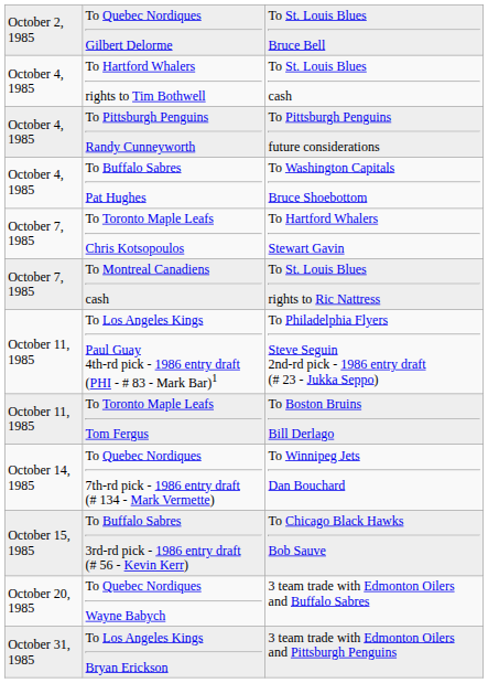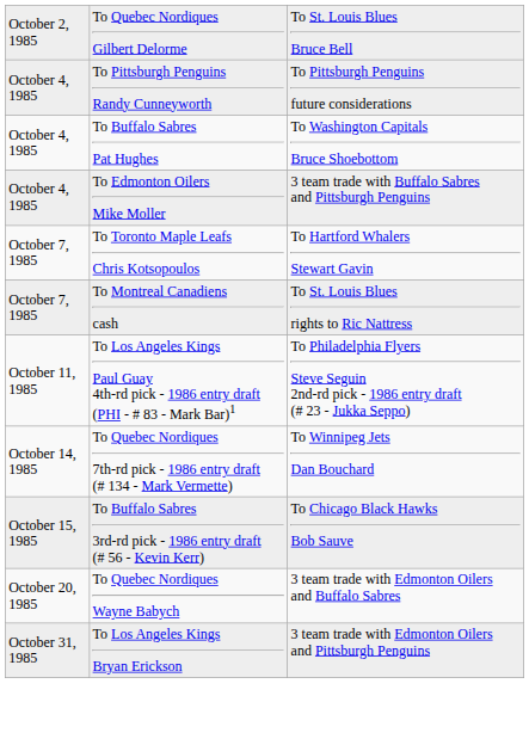 <table class="wikitable" style="border:1px solid #999; width:580px;">
 <tr style="background:#eee;">
 <td>October 2,<br>1985</td>
 <td valign="top">To <a href='#'>Quebec Nordiques</a><hr><a href='#'>Gilbert Delorme</a></td>
 <td valign="top">To <a href='#'>St. Louis Blues</a><hr><a href='#'>Bruce Bell</a></td>
-</tr>
-<tr>
-<td>October 4,<br>1985</td>
-<td valign="top">To <a href='#'>Hartford Whalers</a><hr>rights to <a href='#'>Tim Bothwell</a></td>
-<td valign="top">To <a href='#'>St. Louis Blues</a><hr>cash</td>
 </tr>
 <tr style="background:#eee;">
 <td>October 4,<br>1985</td>
 <td valign="top">To <a href='#'>Pittsburgh Penguins</a><hr><a href='#'>Randy Cunneyworth</a></td>
 <td valign="top">To <a href='#'>Pittsburgh Penguins</a><hr>future considerations</td>
 </tr>
 <tr>
 <td>October 4,<br>1985</td>
 <td valign="top">To <a href='#'>Buffalo Sabres</a><hr><a href='#'>Pat Hughes</a></td>
 <td valign="top">To <a href='#'>Washington Capitals</a><hr><a href='#'>Bruce Shoebottom</a></td>
+</tr>
+<tr style="background:#eee;">
+<td>October 4,<br>1985</td>
+<td valign="top">To <a href='#'>Edmonton Oilers</a><hr><a href='#'>Mike Moller</a></td>
+<td valign="top">3 team trade with <a href='#'>Buffalo Sabres</a><br>and <a href='#'>Pittsburgh Penguins</a></td>
 </tr>
 <tr>
 <td>October 7,<br>1985</td>
 <td valign="top">To <a href='#'>Toronto Maple Leafs</a><hr><a href='#'>Chris Kotsopoulos</a></td>
 <td valign="top">To <a href='#'>Hartford Whalers</a><hr><a href='#'>Stewart Gavin</a></td>
 </tr>
 <tr style="background:#eee;">
 <td>October 7,<br>1985</td>
 <td valign="top">To <a href='#'>Montreal Canadiens</a><hr>cash</td>
 <td valign="top">To <a href='#'>St. Louis Blues</a><hr>rights to <a href='#'>Ric Nattress</a></td>
 </tr>
 <tr>
 <td>October 11,<br>1985</td>
 <td valign="top">To <a href='#'>Los Angeles Kings</a><hr><a href='#'>Paul Guay</a><br>4th-rd pick - <a href='#'>1986 entry draft</a><br>(<a href='#'>PHI</a> - # 83 - Mark Bar)<sup>1</sup></td>
 <td valign="top">To <a href='#'>Philadelphia Flyers</a><hr><a href='#'>Steve Seguin</a><br>2nd-rd pick - <a href='#'>1986 entry draft</a><br>(# 23 - <a href='#'>Jukka Seppo</a>)</td>
-</tr>
-<tr style="background:#eee;">
-<td>October 11,<br>1985</td>
-<td valign="top">To <a href='#'>Toronto Maple Leafs</a><hr><a href='#'>Tom Fergus</a></td>
-<td valign="top">To <a href='#'>Boston Bruins</a><hr><a href='#'>Bill Derlago</a></td>
 </tr>
 <tr>
 <td>October 14,<br>1985</td>
 <td valign="top">To <a href='#'>Quebec Nordiques</a><hr>7th-rd pick - <a href='#'>1986 entry draft</a><br>(# 134 - <a href='#'>Mark Vermette</a>)</td>
 <td valign="top">To <a href='#'>Winnipeg Jets</a><hr><a href='#'>Dan Bouchard</a></td>
 </tr>
 <tr style="background:#eee;">
 <td>October 15,<br>1985</td>
 <td valign="top">To <a href='#'>Buffalo Sabres</a><hr>3rd-rd pick - <a href='#'>1986 entry draft</a><br>(# 56 - <a href='#'>Kevin Kerr</a>)</td>
 <td valign="top">To <a href='#'>Chicago Black Hawks</a><hr><a href='#'>Bob Sauve</a></td>
 </tr>
 <tr>
 <td>October 20,<br>1985</td>
 <td valign="top">To <a href='#'>Quebec Nordiques</a><hr><a href='#'>Wayne Babych</a></td>
 <td valign="top">3 team trade with <a href='#'>Edmonton Oilers</a><br>and <a href='#'>Buffalo Sabres</a></td>
 </tr>
 <tr style="background:#eee;">
 <td>October 31,<br>1985</td>
 <td valign="top">To <a href='#'>Los Angeles Kings</a><hr><a href='#'>Bryan Erickson</a></td>
 <td valign="top">3 team trade with <a href='#'>Edmonton Oilers</a><br>and <a href='#'>Pittsburgh Penguins</a></td>
 </tr>
 </table>
